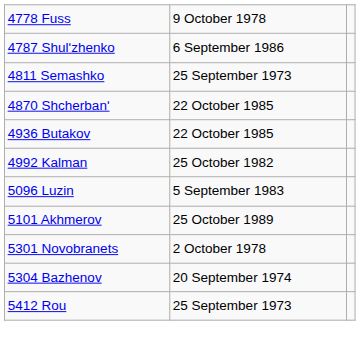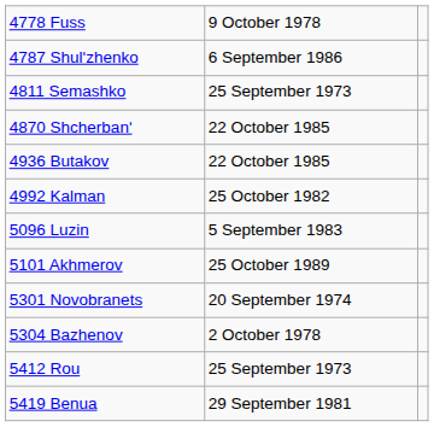 <table class="wikitable" style="font-size: 89%; float: left; width: 26em; margin-right: 1em; line-height: 1.65em; !important; height: 324px;">
 <tr>
 <td><a href='#'>4778 Fuss</a></td>
 <td>9 October 1978</td>
 <td></td>
 </tr>
 <tr>
 <td><a href='#'>4787 Shulʹzhenko</a></td>
 <td>6 September 1986</td>
 <td></td>
 </tr>
 <tr>
 <td><a href='#'>4811 Semashko</a></td>
 <td>25 September 1973</td>
 <td></td>
 </tr>
 <tr>
 <td><a href='#'>4870 Shcherbanʹ</a></td>
 <td>22 October 1985</td>
 <td></td>
 </tr>
 <tr>
 <td><a href='#'>4936 Butakov</a></td>
 <td>22 October 1985</td>
 <td></td>
 </tr>
 <tr>
 <td><a href='#'>4992 Kalman</a></td>
 <td>25 October 1982</td>
 <td></td>
 </tr>
 <tr>
 <td><a href='#'>5096 Luzin</a></td>
 <td>5 September 1983</td>
 <td></td>
 </tr>
 <tr>
 <td><a href='#'>5101 Akhmerov</a></td>
 <td>25 October 1989</td>
 <td></td>
 </tr>
 <tr>
 <td><a href='#'>5301 Novobranets</a></td>
-<td>2 October 1978</td>
+<td>20 September 1974</td>
 <td></td>
 </tr>
 <tr>
 <td><a href='#'>5304 Bazhenov</a></td>
-<td>20 September 1974</td>
+<td>2 October 1978</td>
 <td></td>
 </tr>
 <tr>
 <td><a href='#'>5412 Rou</a></td>
 <td>25 September 1973</td>
 <td></td>
 </tr>
+<tr>
+<td><a href='#'>5419 Benua</a></td>
+<td>29 September 1981</td>
+<td></td>
+</tr>
 </table>
